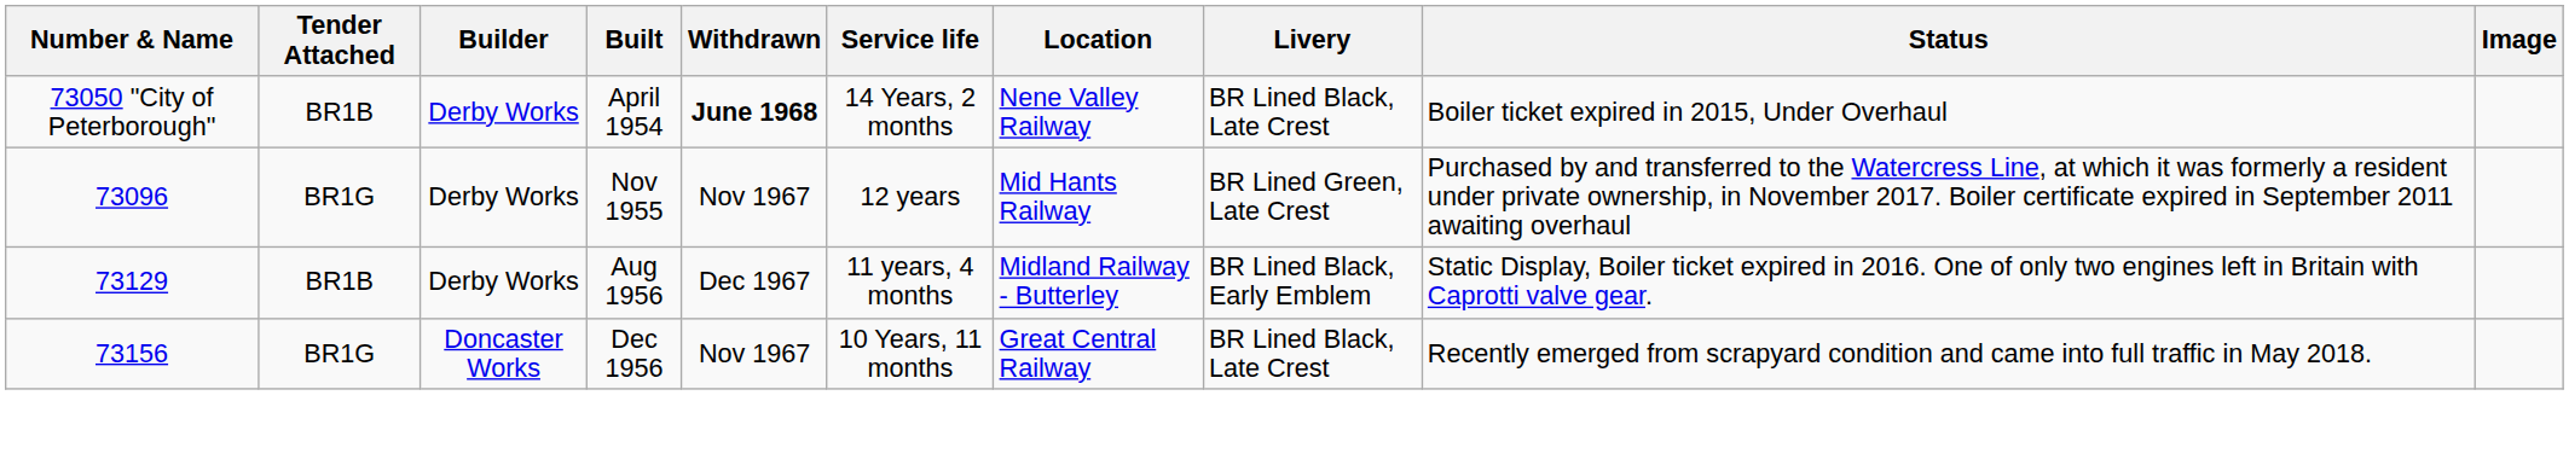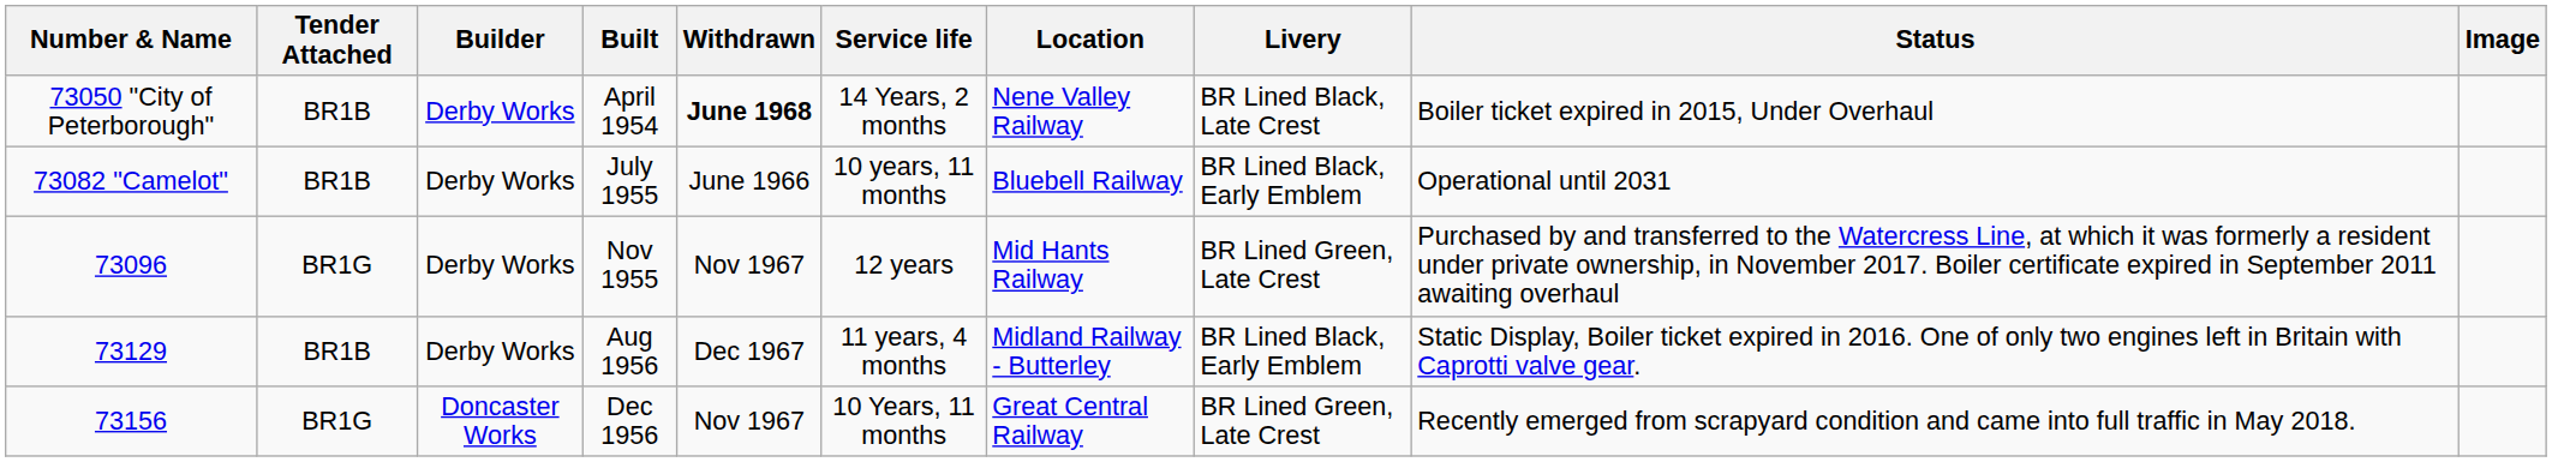 <table class="wikitable sortable">
 <tr>
 <th align=left>Number & Name</th>
 <th align=left>Tender Attached</th>
 <th align=left>Builder</th>
 <th align=left>Built</th>
 <th align=left>Withdrawn</th>
 <th align=left>Service life</th>
 <th align=left>Location</th>
 <th align=left>Livery</th>
 <th align=left>Status</th>
 <th align=left>Image</th>
 </tr>
 <tr>
 <td align=center><a href='#'>73050</a> "City of Peterborough"</td>
 <td align=center>BR1B</td>
 <td align=center><a href='#'>Derby Works</a></td>
 <td align=center>April 1954</td>
 <td align=center><strong>June 1968</strong></td>
 <td align=center>14 Years, 2 months</td>
 <td align=left><a href='#'>Nene Valley Railway</a></td>
 <td align=left>BR Lined Black, Late Crest</td>
 <td align=left>Boiler ticket expired in 2015, Under Overhaul</td>
+<td></td>
+</tr>
+<tr>
+<td align=center><a href='#'>73082 "Camelot"</a></td>
+<td align=center>BR1B</td>
+<td align=center>Derby Works</td>
+<td align=center>July 1955</td>
+<td align=center>June 1966</td>
+<td align=center>10 years, 11 months</td>
+<td align=left><a href='#'>Bluebell Railway</a></td>
+<td align=left>BR Lined Black, Early Emblem</td>
+<td align=left>Operational until 2031</td>
 <td></td>
 </tr>
 <tr>
 <td align=center><a href='#'>73096</a></td>
 <td align=center>BR1G</td>
 <td align=center>Derby Works</td>
 <td align=center>Nov 1955</td>
 <td align=center>Nov 1967</td>
 <td align=center>12 years</td>
 <td align=left><a href='#'>Mid Hants Railway</a></td>
 <td align=left>BR Lined Green, Late Crest</td>
 <td align=left>Purchased by and transferred to the <a href='#'>Watercress Line</a>, at which it was formerly a resident under private ownership, in November 2017. Boiler certificate expired in September 2011 awaiting overhaul</td>
 <td></td>
 </tr>
 <tr>
 <td align=center><a href='#'>73129</a></td>
 <td align=center>BR1B</td>
 <td align=center>Derby Works</td>
 <td align=center>Aug 1956</td>
 <td align=center>Dec 1967</td>
 <td align=center>11 years, 4 months</td>
 <td align=left><a href='#'>Midland Railway - Butterley</a></td>
 <td align=left>BR Lined Black, Early Emblem</td>
 <td align=left>Static Display, Boiler ticket expired in 2016. One of only two engines left in Britain with <a href='#'>Caprotti valve gear</a>.</td>
 <td></td>
 </tr>
 <tr>
 <td align=center><a href='#'>73156</a></td>
 <td align=center>BR1G</td>
 <td align=center><a href='#'>Doncaster Works</a></td>
 <td align=center>Dec 1956</td>
 <td align=center>Nov 1967</td>
 <td align=center>10 Years, 11 months</td>
 <td align=left><a href='#'>Great Central Railway</a></td>
-<td align=left>BR Lined Black, Late Crest</td>
+<td align=left>BR Lined Green, Late Crest</td>
 <td align=left>Recently emerged from scrapyard condition and came into full traffic in May 2018.</td>
 <td></td>
 </tr>
 </table>
